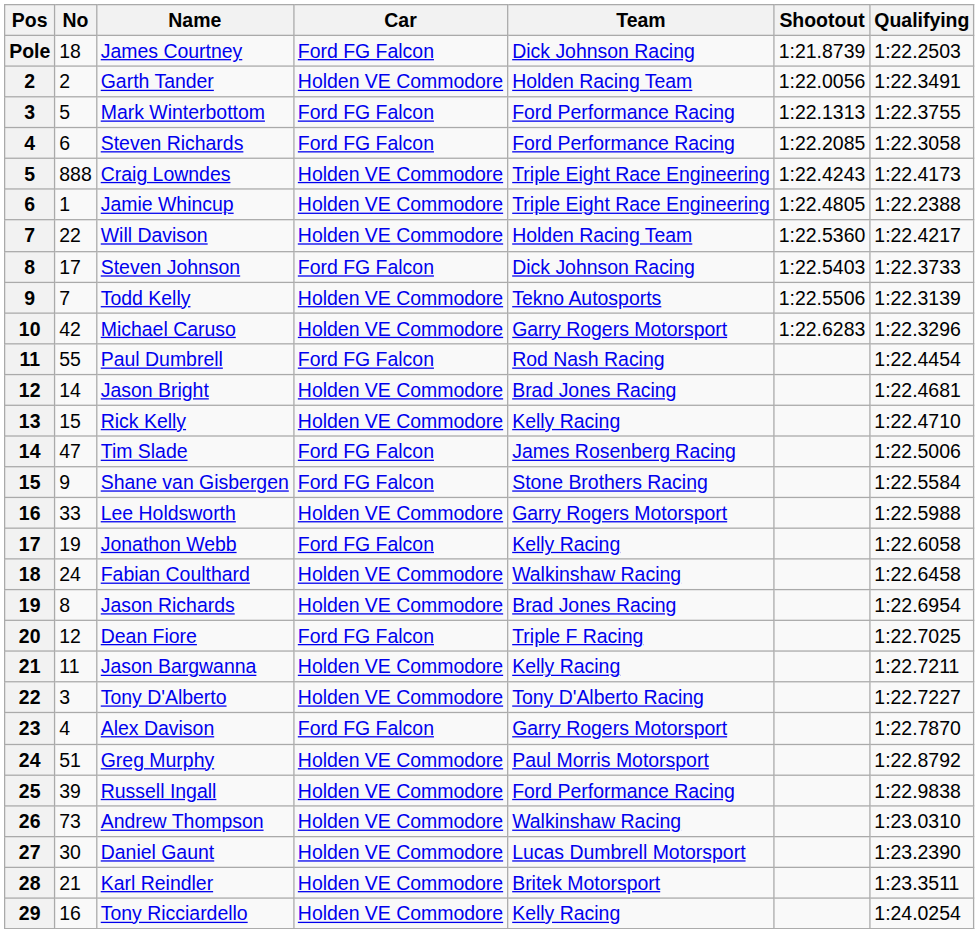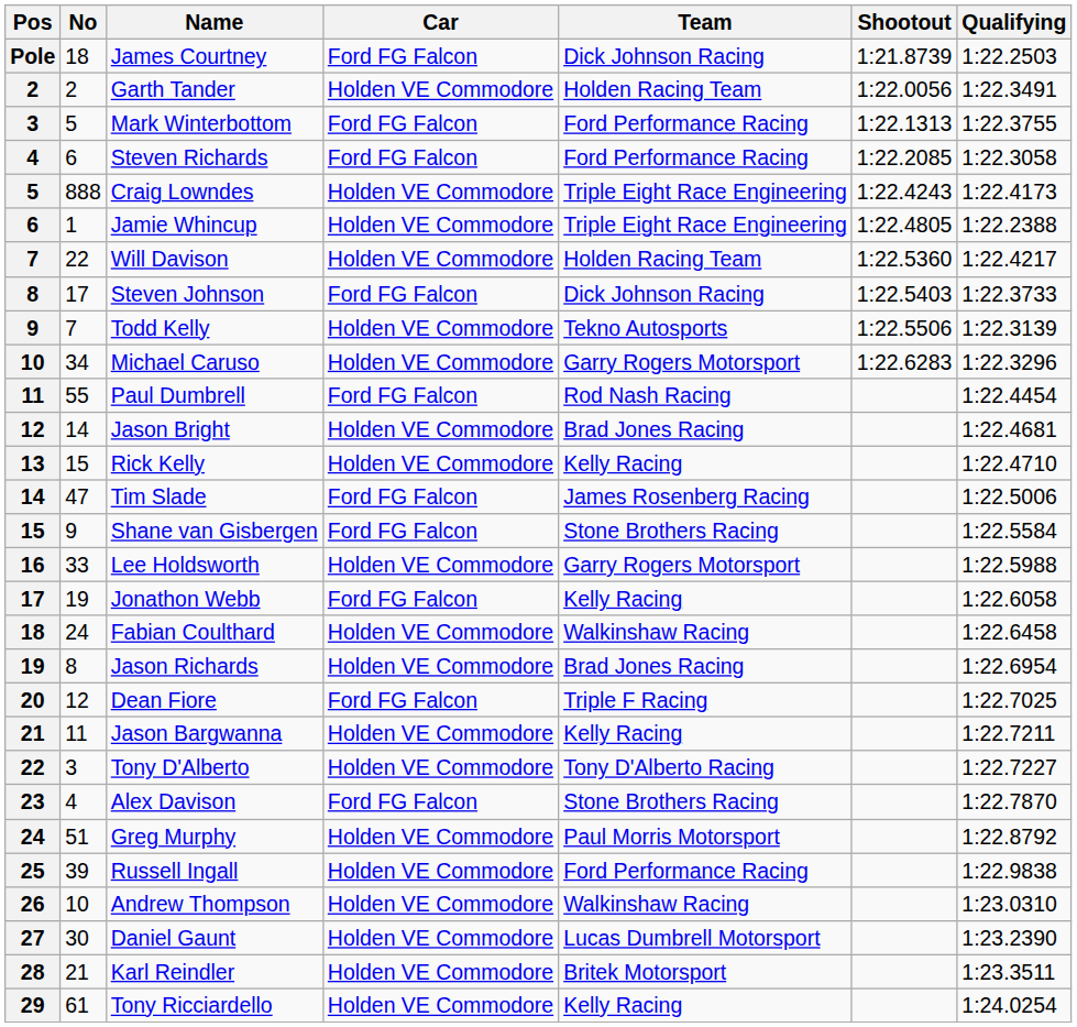 <table class="wikitable" style="font-size: 95%;">
 <tr>
 <th>Pos</th>
 <th>No</th>
 <th>Name</th>
 <th>Car</th>
 <th>Team</th>
 <th>Shootout</th>
 <th>Qualifying</th>
 </tr>
 <tr>
 <th>Pole</th>
 <td>18</td>
 <td><a href='#'>James Courtney</a></td>
 <td><a href='#'>Ford FG Falcon</a></td>
 <td><a href='#'>Dick Johnson Racing</a></td>
 <td>1:21.8739</td>
 <td>1:22.2503</td>
 </tr>
 <tr>
 <th>2</th>
 <td>2</td>
 <td><a href='#'>Garth Tander</a></td>
 <td><a href='#'>Holden VE Commodore</a></td>
 <td><a href='#'>Holden Racing Team</a></td>
 <td>1:22.0056</td>
 <td>1:22.3491</td>
 </tr>
 <tr>
 <th>3</th>
 <td>5</td>
 <td><a href='#'>Mark Winterbottom</a></td>
 <td><a href='#'>Ford FG Falcon</a></td>
 <td><a href='#'>Ford Performance Racing</a></td>
 <td>1:22.1313</td>
 <td>1:22.3755</td>
 </tr>
 <tr>
 <th>4</th>
 <td>6</td>
 <td><a href='#'>Steven Richards</a></td>
 <td><a href='#'>Ford FG Falcon</a></td>
 <td><a href='#'>Ford Performance Racing</a></td>
 <td>1:22.2085</td>
 <td>1:22.3058</td>
 </tr>
 <tr>
 <th>5</th>
 <td>888</td>
 <td><a href='#'>Craig Lowndes</a></td>
 <td><a href='#'>Holden VE Commodore</a></td>
 <td><a href='#'>Triple Eight Race Engineering</a></td>
 <td>1:22.4243</td>
 <td>1:22.4173</td>
 </tr>
 <tr>
 <th>6</th>
 <td>1</td>
 <td><a href='#'>Jamie Whincup</a></td>
 <td><a href='#'>Holden VE Commodore</a></td>
 <td><a href='#'>Triple Eight Race Engineering</a></td>
 <td>1:22.4805</td>
 <td>1:22.2388</td>
 </tr>
 <tr>
 <th>7</th>
 <td>22</td>
 <td><a href='#'>Will Davison</a></td>
 <td><a href='#'>Holden VE Commodore</a></td>
 <td><a href='#'>Holden Racing Team</a></td>
 <td>1:22.5360</td>
 <td>1:22.4217</td>
 </tr>
 <tr>
 <th>8</th>
 <td>17</td>
 <td><a href='#'>Steven Johnson</a></td>
 <td><a href='#'>Ford FG Falcon</a></td>
 <td><a href='#'>Dick Johnson Racing</a></td>
 <td>1:22.5403</td>
 <td>1:22.3733</td>
 </tr>
 <tr>
 <th>9</th>
 <td>7</td>
 <td><a href='#'>Todd Kelly</a></td>
 <td><a href='#'>Holden VE Commodore</a></td>
 <td><a href='#'>Tekno Autosports</a></td>
 <td>1:22.5506</td>
 <td>1:22.3139</td>
 </tr>
 <tr>
 <th>10</th>
-<td>42</td>
+<td>34</td>
 <td><a href='#'>Michael Caruso</a></td>
 <td><a href='#'>Holden VE Commodore</a></td>
 <td><a href='#'>Garry Rogers Motorsport</a></td>
 <td>1:22.6283</td>
 <td>1:22.3296</td>
 </tr>
 <tr>
 <th>11</th>
 <td>55</td>
 <td><a href='#'>Paul Dumbrell</a></td>
 <td><a href='#'>Ford FG Falcon</a></td>
 <td><a href='#'>Rod Nash Racing</a></td>
 <td></td>
 <td>1:22.4454</td>
 </tr>
 <tr>
 <th>12</th>
 <td>14</td>
 <td><a href='#'>Jason Bright</a></td>
 <td><a href='#'>Holden VE Commodore</a></td>
 <td><a href='#'>Brad Jones Racing</a></td>
 <td></td>
 <td>1:22.4681</td>
 </tr>
 <tr>
 <th>13</th>
 <td>15</td>
 <td><a href='#'>Rick Kelly</a></td>
 <td><a href='#'>Holden VE Commodore</a></td>
 <td><a href='#'>Kelly Racing</a></td>
 <td></td>
 <td>1:22.4710</td>
 </tr>
 <tr>
 <th>14</th>
 <td>47</td>
 <td><a href='#'>Tim Slade</a></td>
 <td><a href='#'>Ford FG Falcon</a></td>
 <td><a href='#'>James Rosenberg Racing</a></td>
 <td></td>
 <td>1:22.5006</td>
 </tr>
 <tr>
 <th>15</th>
 <td>9</td>
 <td><a href='#'>Shane van Gisbergen</a></td>
 <td><a href='#'>Ford FG Falcon</a></td>
 <td><a href='#'>Stone Brothers Racing</a></td>
 <td></td>
 <td>1:22.5584</td>
 </tr>
 <tr>
 <th>16</th>
 <td>33</td>
 <td><a href='#'>Lee Holdsworth</a></td>
 <td><a href='#'>Holden VE Commodore</a></td>
 <td><a href='#'>Garry Rogers Motorsport</a></td>
 <td></td>
 <td>1:22.5988</td>
 </tr>
 <tr>
 <th>17</th>
 <td>19</td>
 <td><a href='#'>Jonathon Webb</a></td>
 <td><a href='#'>Ford FG Falcon</a></td>
 <td><a href='#'>Kelly Racing</a></td>
 <td></td>
 <td>1:22.6058</td>
 </tr>
 <tr>
 <th>18</th>
 <td>24</td>
 <td><a href='#'>Fabian Coulthard</a></td>
 <td><a href='#'>Holden VE Commodore</a></td>
 <td><a href='#'>Walkinshaw Racing</a></td>
 <td></td>
 <td>1:22.6458</td>
 </tr>
 <tr>
 <th>19</th>
 <td>8</td>
 <td><a href='#'>Jason Richards</a></td>
 <td><a href='#'>Holden VE Commodore</a></td>
 <td><a href='#'>Brad Jones Racing</a></td>
 <td></td>
 <td>1:22.6954</td>
 </tr>
 <tr>
 <th>20</th>
 <td>12</td>
 <td><a href='#'>Dean Fiore</a></td>
 <td><a href='#'>Ford FG Falcon</a></td>
 <td><a href='#'>Triple F Racing</a></td>
 <td></td>
 <td>1:22.7025</td>
 </tr>
 <tr>
 <th>21</th>
 <td>11</td>
 <td><a href='#'>Jason Bargwanna</a></td>
 <td><a href='#'>Holden VE Commodore</a></td>
 <td><a href='#'>Kelly Racing</a></td>
 <td></td>
 <td>1:22.7211</td>
 </tr>
 <tr>
 <th>22</th>
 <td>3</td>
 <td><a href='#'>Tony D'Alberto</a></td>
 <td><a href='#'>Holden VE Commodore</a></td>
 <td><a href='#'>Tony D'Alberto Racing</a></td>
 <td></td>
 <td>1:22.7227</td>
 </tr>
 <tr>
 <th>23</th>
 <td>4</td>
 <td><a href='#'>Alex Davison</a></td>
 <td><a href='#'>Ford FG Falcon</a></td>
-<td><a href='#'>Garry Rogers Motorsport</a></td>
+<td><a href='#'>Stone Brothers Racing</a></td>
 <td></td>
 <td>1:22.7870</td>
 </tr>
 <tr>
 <th>24</th>
 <td>51</td>
 <td><a href='#'>Greg Murphy</a></td>
 <td><a href='#'>Holden VE Commodore</a></td>
 <td><a href='#'>Paul Morris Motorsport</a></td>
 <td></td>
 <td>1:22.8792</td>
 </tr>
 <tr>
 <th>25</th>
 <td>39</td>
 <td><a href='#'>Russell Ingall</a></td>
 <td><a href='#'>Holden VE Commodore</a></td>
 <td><a href='#'>Ford Performance Racing</a></td>
 <td></td>
 <td>1:22.9838</td>
 </tr>
 <tr>
 <th>26</th>
-<td>73</td>
+<td>10</td>
 <td><a href='#'>Andrew Thompson</a></td>
 <td><a href='#'>Holden VE Commodore</a></td>
 <td><a href='#'>Walkinshaw Racing</a></td>
 <td></td>
 <td>1:23.0310</td>
 </tr>
 <tr>
 <th>27</th>
 <td>30</td>
 <td><a href='#'>Daniel Gaunt</a></td>
 <td><a href='#'>Holden VE Commodore</a></td>
 <td><a href='#'>Lucas Dumbrell Motorsport</a></td>
 <td></td>
 <td>1:23.2390</td>
 </tr>
 <tr>
 <th>28</th>
 <td>21</td>
 <td><a href='#'>Karl Reindler</a></td>
 <td><a href='#'>Holden VE Commodore</a></td>
 <td><a href='#'>Britek Motorsport</a></td>
 <td></td>
 <td>1:23.3511</td>
 </tr>
 <tr>
 <th>29</th>
-<td>16</td>
+<td>61</td>
 <td><a href='#'>Tony Ricciardello</a></td>
 <td><a href='#'>Holden VE Commodore</a></td>
 <td><a href='#'>Kelly Racing</a></td>
 <td></td>
 <td>1:24.0254</td>
 </tr>
 <tr>
 </tr>
 </table>
